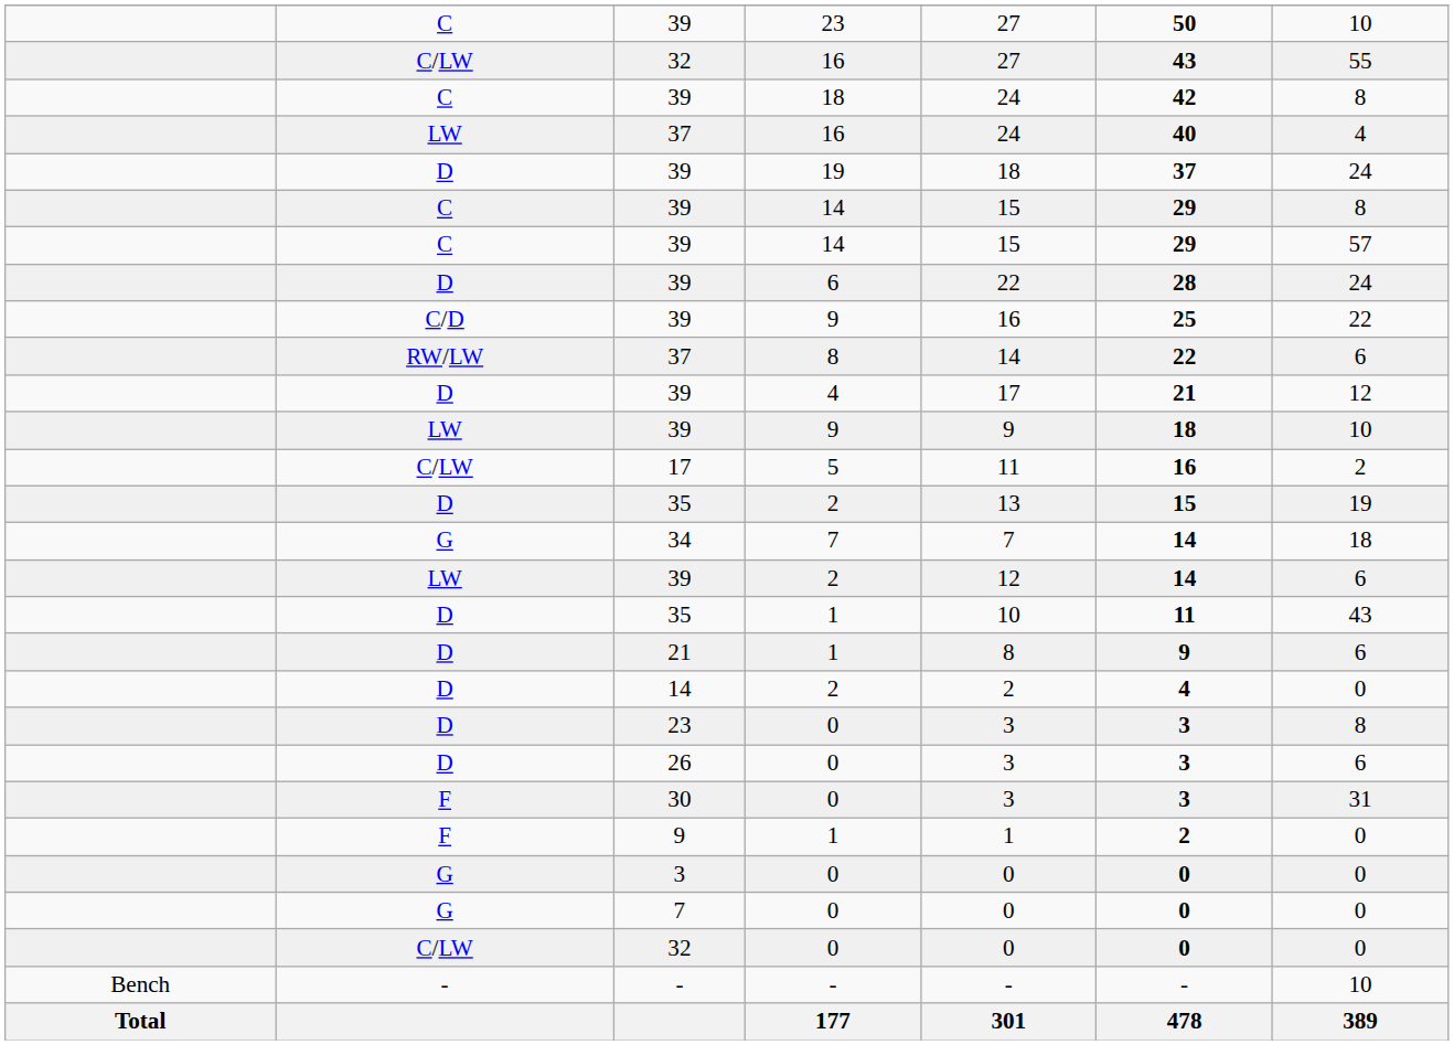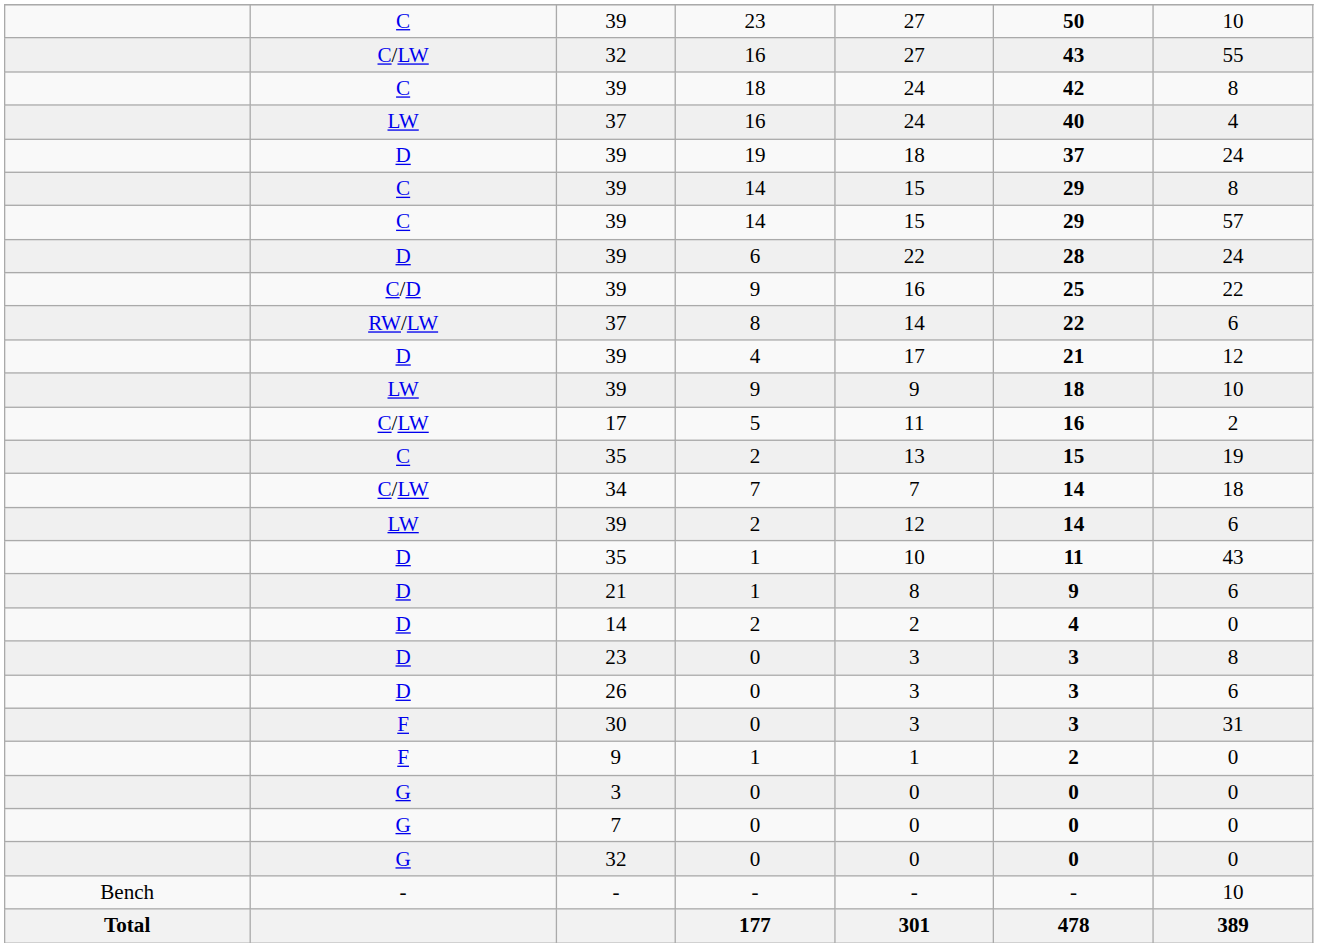 <table class="wikitable sortable" width ="50%">
 <tr align="center">
 </tr>
 <tr align="center" bgcolor="">
 <td></td>
 <td><a href='#'>C</a></td>
 <td>39</td>
 <td>23</td>
 <td>27</td>
 <td><strong>50</strong></td>
 <td>10</td>
 </tr>
 <tr align="center" bgcolor="f0f0f0">
 <td></td>
 <td><a href='#'>C</a>/<a href='#'>LW</a></td>
 <td>32</td>
 <td>16</td>
 <td>27</td>
 <td><strong>43</strong></td>
 <td>55</td>
 </tr>
 <tr align="center" bgcolor="">
 <td></td>
 <td><a href='#'>C</a></td>
 <td>39</td>
 <td>18</td>
 <td>24</td>
 <td><strong>42</strong></td>
 <td>8</td>
 </tr>
 <tr align="center" bgcolor="f0f0f0">
 <td></td>
 <td><a href='#'>LW</a></td>
 <td>37</td>
 <td>16</td>
 <td>24</td>
 <td><strong>40</strong></td>
 <td>4</td>
 </tr>
 <tr align="center" bgcolor="">
 <td></td>
 <td><a href='#'>D</a></td>
 <td>39</td>
 <td>19</td>
 <td>18</td>
 <td><strong>37</strong></td>
 <td>24</td>
 </tr>
 <tr align="center" bgcolor="f0f0f0">
 <td></td>
 <td><a href='#'>C</a></td>
 <td>39</td>
 <td>14</td>
 <td>15</td>
 <td><strong>29</strong></td>
 <td>8</td>
 </tr>
 <tr align="center" bgcolor="">
 <td></td>
 <td><a href='#'>C</a></td>
 <td>39</td>
 <td>14</td>
 <td>15</td>
 <td><strong>29</strong></td>
 <td>57</td>
 </tr>
 <tr align="center" bgcolor="f0f0f0">
 <td></td>
 <td><a href='#'>D</a></td>
 <td>39</td>
 <td>6</td>
 <td>22</td>
 <td><strong>28</strong></td>
 <td>24</td>
 </tr>
 <tr align="center" bgcolor="">
 <td></td>
 <td><a href='#'>C</a>/<a href='#'>D</a></td>
 <td>39</td>
 <td>9</td>
 <td>16</td>
 <td><strong>25</strong></td>
 <td>22</td>
 </tr>
 <tr align="center" bgcolor="f0f0f0">
 <td></td>
 <td><a href='#'>RW</a>/<a href='#'>LW</a></td>
 <td>37</td>
 <td>8</td>
 <td>14</td>
 <td><strong>22</strong></td>
 <td>6</td>
 </tr>
 <tr align="center" bgcolor="">
 <td></td>
 <td><a href='#'>D</a></td>
 <td>39</td>
 <td>4</td>
 <td>17</td>
 <td><strong>21</strong></td>
 <td>12</td>
 </tr>
 <tr align="center" bgcolor="f0f0f0">
 <td></td>
 <td><a href='#'>LW</a></td>
 <td>39</td>
 <td>9</td>
 <td>9</td>
 <td><strong>18</strong></td>
 <td>10</td>
 </tr>
 <tr align="center" bgcolor="">
 <td></td>
 <td><a href='#'>C</a>/<a href='#'>LW</a></td>
 <td>17</td>
 <td>5</td>
 <td>11</td>
 <td><strong>16</strong></td>
 <td>2</td>
 </tr>
 <tr align="center" bgcolor="f0f0f0">
 <td></td>
-<td><a href='#'>D</a></td>
+<td><a href='#'>C</a></td>
 <td>35</td>
 <td>2</td>
 <td>13</td>
 <td><strong>15</strong></td>
 <td>19</td>
 </tr>
 <tr align="center" bgcolor="">
 <td></td>
-<td><a href='#'>G</a></td>
+<td><a href='#'>C</a>/<a href='#'>LW</a></td>
 <td>34</td>
 <td>7</td>
 <td>7</td>
 <td><strong>14</strong></td>
 <td>18</td>
 </tr>
 <tr align="center" bgcolor="f0f0f0">
 <td></td>
 <td><a href='#'>LW</a></td>
 <td>39</td>
 <td>2</td>
 <td>12</td>
 <td><strong>14</strong></td>
 <td>6</td>
 </tr>
 <tr align="center" bgcolor="">
 <td></td>
 <td><a href='#'>D</a></td>
 <td>35</td>
 <td>1</td>
 <td>10</td>
 <td><strong>11</strong></td>
 <td>43</td>
 </tr>
 <tr align="center" bgcolor="f0f0f0">
 <td></td>
 <td><a href='#'>D</a></td>
 <td>21</td>
 <td>1</td>
 <td>8</td>
 <td><strong>9</strong></td>
 <td>6</td>
 </tr>
 <tr align="center" bgcolor="">
 <td></td>
 <td><a href='#'>D</a></td>
 <td>14</td>
 <td>2</td>
 <td>2</td>
 <td><strong>4</strong></td>
 <td>0</td>
 </tr>
 <tr align="center" bgcolor="f0f0f0">
 <td></td>
 <td><a href='#'>D</a></td>
 <td>23</td>
 <td>0</td>
 <td>3</td>
 <td><strong>3</strong></td>
 <td>8</td>
 </tr>
 <tr align="center" bgcolor="">
 <td></td>
 <td><a href='#'>D</a></td>
 <td>26</td>
 <td>0</td>
 <td>3</td>
 <td><strong>3</strong></td>
 <td>6</td>
 </tr>
 <tr align="center" bgcolor="f0f0f0">
 <td></td>
 <td><a href='#'>F</a></td>
 <td>30</td>
 <td>0</td>
 <td>3</td>
 <td><strong>3</strong></td>
 <td>31</td>
 </tr>
 <tr align="center" bgcolor="">
 <td></td>
 <td><a href='#'>F</a></td>
 <td>9</td>
 <td>1</td>
 <td>1</td>
 <td><strong>2</strong></td>
 <td>0</td>
 </tr>
 <tr align="center" bgcolor="f0f0f0">
 <td></td>
 <td><a href='#'>G</a></td>
 <td>3</td>
 <td>0</td>
 <td>0</td>
 <td><strong>0</strong></td>
 <td>0</td>
 </tr>
 <tr align="center" bgcolor="">
 <td></td>
 <td><a href='#'>G</a></td>
 <td>7</td>
 <td>0</td>
 <td>0</td>
 <td><strong>0</strong></td>
 <td>0</td>
 </tr>
 <tr align="center" bgcolor="f0f0f0">
 <td></td>
-<td><a href='#'>C</a>/<a href='#'>LW</a></td>
+<td><a href='#'>G</a></td>
 <td>32</td>
 <td>0</td>
 <td>0</td>
 <td><strong>0</strong></td>
 <td>0</td>
 </tr>
 <tr align="center" bgcolor="">
 <td>Bench</td>
 <td>-</td>
 <td>-</td>
 <td>-</td>
 <td>-</td>
 <td>-</td>
 <td>10</td>
 </tr>
 <tr>
 <th>Total</th>
 <th></th>
 <th></th>
 <th>177</th>
 <th>301</th>
 <th>478</th>
 <th>389</th>
 </tr>
 </table>
